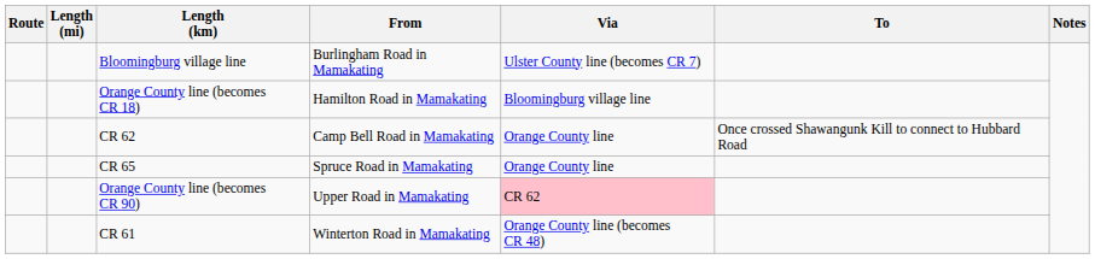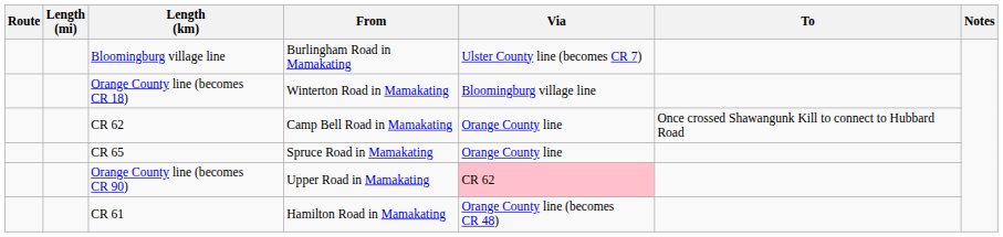 <table class="wikitable sortable">
 <tr>
 <th>Route</th>
 <th>Length<br>(mi)</th>
 <th>Length<br>(km)</th>
 <th class="unsortable">From</th>
 <th class="unsortable">Via</th>
 <th class="unsortable">To</th>
 <th class="unsortable">Notes</th>
 </tr>
 <tr>
 <td id="61"></td>
 <td></td>
 <td><a href='#'>Bloomingburg</a> village line</td>
 <td>Burlingham Road in <a href='#'>Mamakating</a></td>
 <td><a href='#'>Ulster County</a> line (becomes <a href='#'>CR 7</a>)</td>
 <td></td>
 </tr>
 <tr>
 <td id="62"></td>
 <td></td>
 <td><a href='#'>Orange County</a> line (becomes <a href='#'>CR 18</a>)</td>
-<td>Hamilton Road in <a href='#'>Mamakating</a></td>
+<td>Winterton Road in <a href='#'>Mamakating</a></td>
 <td><a href='#'>Bloomingburg</a> village line</td>
 <td></td>
 </tr>
 <tr>
 <td id="63"></td>
 <td></td>
 <td>CR 62</td>
 <td>Camp Bell Road in <a href='#'>Mamakating</a></td>
 <td><a href='#'>Orange County</a> line</td>
 <td>Once crossed Shawangunk Kill to connect to Hubbard Road</td>
 </tr>
 <tr>
 <td id="64"></td>
 <td></td>
 <td>CR 65</td>
 <td>Spruce Road in <a href='#'>Mamakating</a></td>
 <td><a href='#'>Orange County</a> line</td>
 <td></td>
 </tr>
 <tr>
 <td id="65"></td>
 <td></td>
 <td><a href='#'>Orange County</a> line (becomes <a href='#'>CR 90</a>)</td>
 <td>Upper Road in <a href='#'>Mamakating</a></td>
 <td style="background: pink;">CR 62</td>
 <td></td>
 </tr>
 <tr>
 <td id="66"></td>
 <td></td>
 <td>CR 61</td>
-<td>Winterton Road in <a href='#'>Mamakating</a></td>
+<td>Hamilton Road in <a href='#'>Mamakating</a></td>
 <td><a href='#'>Orange County</a> line (becomes <a href='#'>CR 48</a>)</td>
 <td></td>
 </tr>
 </table>
